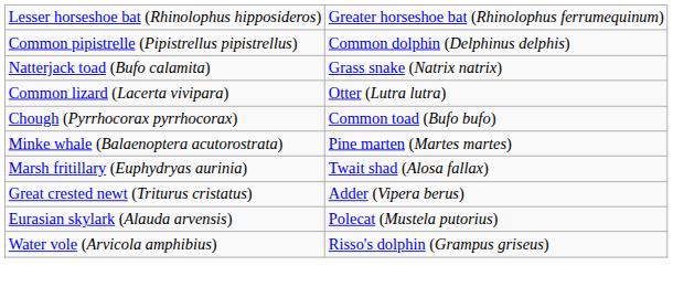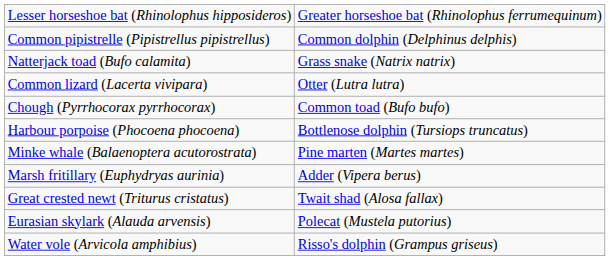 <table class="wikitable">
 <tr>
 <td><a href='#'>Lesser horseshoe bat</a> (<em>Rhinolophus hipposideros</em>)</td>
 <td><a href='#'>Greater horseshoe bat</a> (<em>Rhinolophus ferrumequinum</em>)</td>
 </tr>
 <tr>
 <td><a href='#'>Common pipistrelle</a> (<em>Pipistrellus pipistrellus</em>)</td>
 <td><a href='#'>Common dolphin</a> (<em>Delphinus delphis</em>)</td>
 </tr>
 <tr>
 <td><a href='#'>Natterjack toad</a> (<em>Bufo calamita</em>)</td>
 <td><a href='#'>Grass snake</a> (<em>Natrix natrix</em>)</td>
 </tr>
 <tr>
 <td><a href='#'>Common lizard</a> (<em>Lacerta vivipara</em>)</td>
 <td><a href='#'>Otter</a> (<em>Lutra lutra</em>)</td>
 </tr>
 <tr>
 <td><a href='#'>Chough</a> (<em>Pyrrhocorax pyrrhocorax</em>)</td>
 <td><a href='#'>Common toad</a> (<em>Bufo bufo</em>)</td>
 </tr>
 <tr>
+<td><a href='#'>Harbour porpoise</a> (<em>Phocoena phocoena</em>)</td>
+<td><a href='#'>Bottlenose dolphin</a> (<em>Tursiops truncatus</em>)</td>
+</tr>
+<tr>
 <td><a href='#'>Minke whale</a> (<em>Balaenoptera acutorostrata</em>)</td>
 <td><a href='#'>Pine marten</a> (<em>Martes martes</em>)</td>
 </tr>
 <tr>
 <td><a href='#'>Marsh fritillary</a> (<em>Euphydryas aurinia</em>)</td>
-<td><a href='#'>Twait shad</a> (<em>Alosa fallax</em>)</td>
+<td><a href='#'>Adder</a> (<em>Vipera berus</em>)</td>
 </tr>
 <tr>
 <td><a href='#'>Great crested newt</a> (<em>Triturus cristatus</em>)</td>
-<td><a href='#'>Adder</a> (<em>Vipera berus</em>)</td>
+<td><a href='#'>Twait shad</a> (<em>Alosa fallax</em>)</td>
 </tr>
 <tr>
 <td><a href='#'>Eurasian skylark</a> (<em>Alauda arvensis</em>)</td>
 <td><a href='#'>Polecat</a> (<em>Mustela putorius</em>)</td>
 </tr>
 <tr>
 <td><a href='#'>Water vole</a> (<em>Arvicola amphibius</em>)</td>
 <td><a href='#'>Risso's dolphin</a> (<em>Grampus griseus</em>)</td>
 </tr>
 </table>
